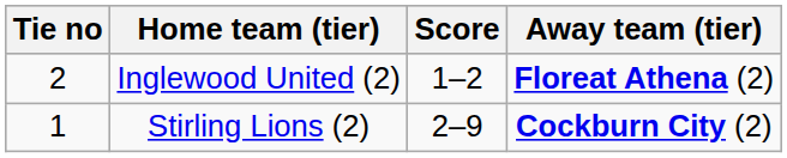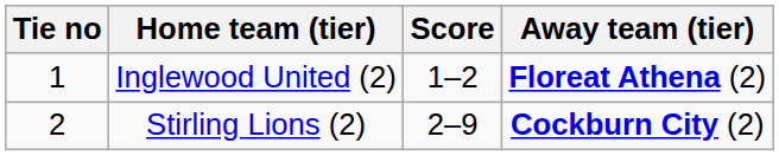 <table class="wikitable" style="text-align:center">
 <tr>
 <th>Tie no</th>
 <th>Home team (tier)</th>
 <th>Score</th>
 <th>Away team (tier)</th>
 </tr>
 <tr>
-<td>2</td>
+<td>1</td>
 <td><a href='#'>Inglewood United</a> (2)</td>
 <td>1–2</td>
 <td><strong><a href='#'>Floreat Athena</a></strong> (2)</td>
 </tr>
 <tr>
-<td>1</td>
+<td>2</td>
 <td><a href='#'>Stirling Lions</a> (2)</td>
 <td>2–9</td>
 <td><strong><a href='#'>Cockburn City</a></strong> (2)</td>
 </tr>
 </table>
